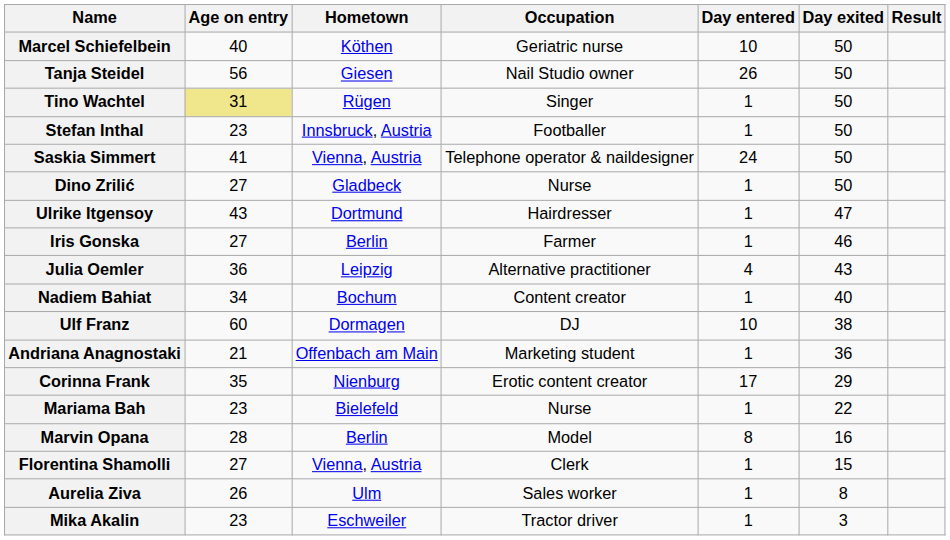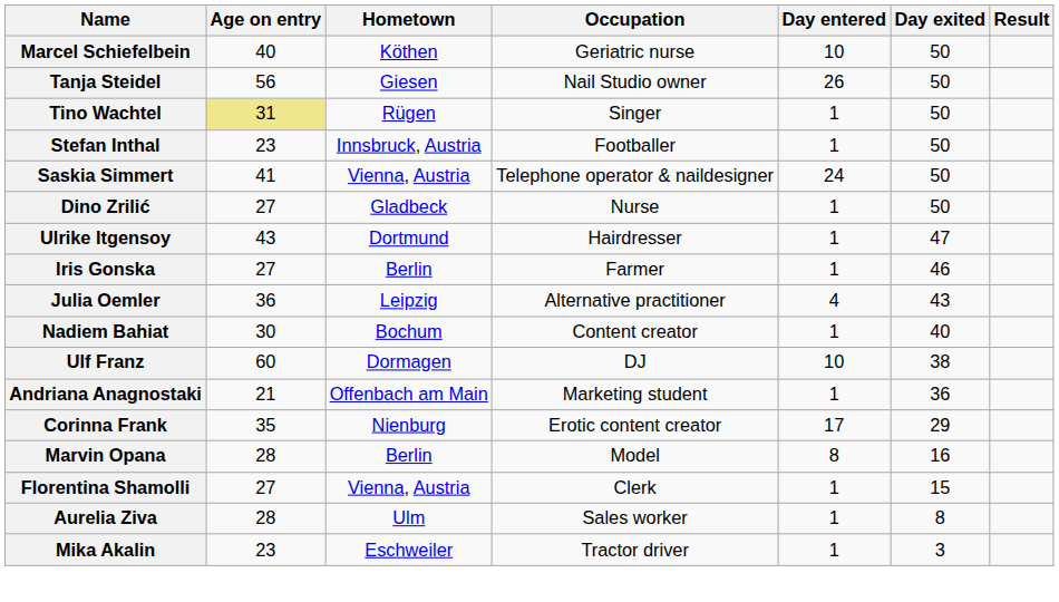 <table class="wikitable sortable" style="text-align:center; line-height:20px; width:auto;">
 <tr>
 <th scope="col" align="center">Name</th>
 <th scope="col" align="center">Age on entry</th>
 <th scope="col" align="center">Hometown</th>
 <th scope="col" align="center">Occupation</th>
 <th scope="col" align="center">Day entered</th>
 <th scope="col" align="center">Day exited</th>
 <th scope="col" align="center">Result</th>
 </tr>
 <tr>
 <th>Marcel Schiefelbein</th>
 <td>40</td>
 <td><a href='#'>Köthen</a></td>
 <td>Geriatric nurse</td>
 <td>10</td>
 <td>50</td>
 <td></td>
 </tr>
 <tr>
 <th>Tanja Steidel</th>
 <td>56</td>
 <td><a href='#'>Giesen</a></td>
 <td>Nail Studio owner</td>
 <td>26</td>
 <td>50</td>
 <td></td>
 </tr>
 <tr>
 <th>Tino Wachtel</th>
 <td style="background: khaki;">31</td>
 <td><a href='#'>Rügen</a></td>
 <td>Singer</td>
 <td>1</td>
 <td>50</td>
 <td></td>
 </tr>
 <tr>
 <th>Stefan Inthal</th>
 <td>23</td>
 <td><a href='#'>Innsbruck</a>, <a href='#'>Austria</a></td>
 <td>Footballer</td>
 <td>1</td>
 <td>50</td>
 <td></td>
 </tr>
 <tr>
 <th>Saskia Simmert</th>
 <td>41</td>
 <td><a href='#'>Vienna</a>, <a href='#'>Austria</a></td>
 <td>Telephone operator & naildesigner</td>
 <td>24</td>
 <td>50</td>
 <td></td>
 </tr>
 <tr>
 <th>Dino Zrilić</th>
 <td>27</td>
 <td><a href='#'>Gladbeck</a></td>
 <td>Nurse</td>
 <td>1</td>
 <td>50</td>
 <td></td>
 </tr>
 <tr>
 <th>Ulrike Itgensoy</th>
 <td>43</td>
 <td><a href='#'>Dortmund</a></td>
 <td>Hairdresser</td>
 <td>1</td>
 <td>47</td>
 <td></td>
 </tr>
 <tr>
 <th>Iris Gonska</th>
 <td>27</td>
 <td><a href='#'>Berlin</a></td>
 <td>Farmer</td>
 <td>1</td>
 <td>46</td>
 <td></td>
 </tr>
 <tr>
 <th>Julia Oemler</th>
 <td>36</td>
 <td><a href='#'>Leipzig</a></td>
 <td>Alternative practitioner</td>
 <td>4</td>
 <td>43</td>
 <td></td>
 </tr>
 <tr>
 <th>Nadiem Bahiat</th>
-<td>34</td>
+<td>30</td>
 <td><a href='#'>Bochum</a></td>
 <td>Content creator</td>
 <td>1</td>
 <td>40</td>
 <td></td>
 </tr>
 <tr>
 <th>Ulf Franz</th>
 <td>60</td>
 <td><a href='#'>Dormagen</a></td>
 <td>DJ</td>
 <td>10</td>
 <td>38</td>
 <td></td>
 </tr>
 <tr>
 <th>Andriana Anagnostaki</th>
 <td>21</td>
 <td><a href='#'>Offenbach am Main</a></td>
 <td>Marketing student</td>
 <td>1</td>
 <td>36</td>
 <td></td>
 </tr>
 <tr>
 <th>Corinna Frank</th>
 <td>35</td>
 <td><a href='#'>Nienburg</a></td>
 <td>Erotic content creator</td>
 <td>17</td>
 <td>29</td>
 <td></td>
 </tr>
 <tr>
-<th>Mariama Bah</th>
-<td>23</td>
-<td><a href='#'>Bielefeld</a></td>
-<td>Nurse</td>
-<td>1</td>
-<td>22</td>
-<td></td>
-</tr>
-<tr>
 <th>Marvin Opana</th>
 <td>28</td>
 <td><a href='#'>Berlin</a></td>
 <td>Model</td>
 <td>8</td>
 <td>16</td>
 <td></td>
 </tr>
 <tr>
 <th>Florentina Shamolli</th>
 <td>27</td>
 <td><a href='#'>Vienna</a>, <a href='#'>Austria</a></td>
 <td>Clerk</td>
 <td>1</td>
 <td>15</td>
 <td></td>
 </tr>
 <tr>
 <th>Aurelia Ziva</th>
-<td>26</td>
+<td>28</td>
 <td><a href='#'>Ulm</a></td>
 <td>Sales worker</td>
 <td>1</td>
 <td>8</td>
 <td></td>
 </tr>
 <tr>
 <th>Mika Akalin</th>
 <td>23</td>
 <td><a href='#'>Eschweiler</a></td>
 <td>Tractor driver</td>
 <td>1</td>
 <td>3</td>
 <td></td>
 </tr>
 </table>
